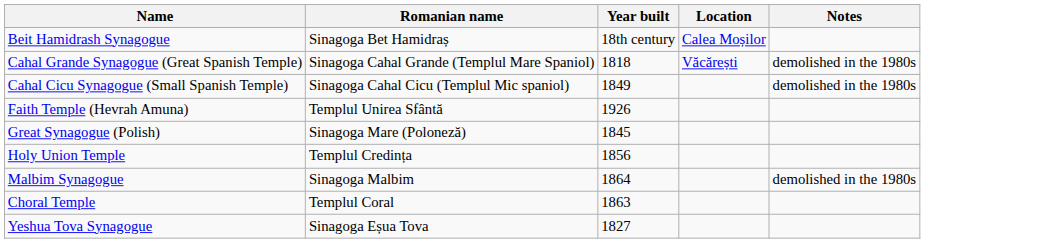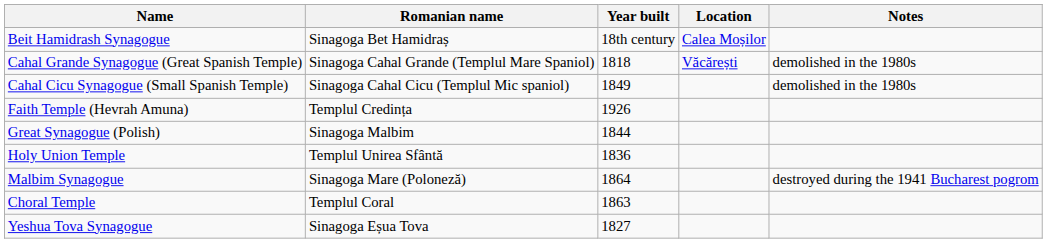 <table class="wikitable sortable">
 <tr>
 <th>Name</th>
 <th>Romanian name</th>
 <th>Year built</th>
 <th>Location</th>
 <th>Notes</th>
 </tr>
 <tr>
 <td><a href='#'>Beit Hamidrash Synagogue</a></td>
 <td>Sinagoga Bet Hamidraș</td>
 <td>18th century</td>
 <td><a href='#'>Calea Moșilor</a></td>
 <td></td>
 </tr>
 <tr>
 <td><a href='#'>Cahal Grande Synagogue</a> (Great Spanish Temple)</td>
 <td>Sinagoga Cahal Grande (Templul Mare Spaniol)</td>
 <td>1818</td>
 <td><a href='#'>Văcărești</a></td>
 <td>demolished in the 1980s</td>
 </tr>
 <tr>
 <td><a href='#'>Cahal Cicu Synagogue</a> (Small Spanish Temple)</td>
 <td>Sinagoga Cahal Cicu (Templul Mic spaniol)</td>
 <td>1849</td>
 <td></td>
 <td>demolished in the 1980s</td>
 </tr>
 <tr>
 <td><a href='#'>Faith Temple</a> (Hevrah Amuna)</td>
-<td>Templul Unirea Sfântă</td>
+<td>Templul Credința</td>
 <td>1926</td>
 <td></td>
 <td></td>
 </tr>
 <tr>
 <td><a href='#'>Great Synagogue</a> (Polish)</td>
-<td>Sinagoga Mare (Poloneză)</td>
-<td>1845</td>
+<td>Sinagoga Malbim</td>
+<td>1844</td>
 <td></td>
 <td></td>
 </tr>
 <tr>
 <td><a href='#'>Holy Union Temple</a></td>
-<td>Templul Credința</td>
-<td>1856</td>
+<td>Templul Unirea Sfântă</td>
+<td>1836</td>
 <td></td>
 <td></td>
 </tr>
 <tr>
 <td><a href='#'>Malbim Synagogue</a></td>
-<td>Sinagoga Malbim</td>
+<td>Sinagoga Mare (Poloneză)</td>
 <td>1864</td>
 <td></td>
-<td>demolished in the 1980s</td>
+<td>destroyed during the 1941 <a href='#'>Bucharest pogrom</a></td>
 </tr>
 <tr>
 <td><a href='#'>Choral Temple</a></td>
 <td>Templul Coral</td>
 <td>1863</td>
 <td></td>
 <td></td>
 </tr>
 <tr>
 <td><a href='#'>Yeshua Tova Synagogue</a></td>
 <td>Sinagoga Eșua Tova</td>
 <td>1827</td>
 <td></td>
 <td></td>
 </tr>
 </table>
